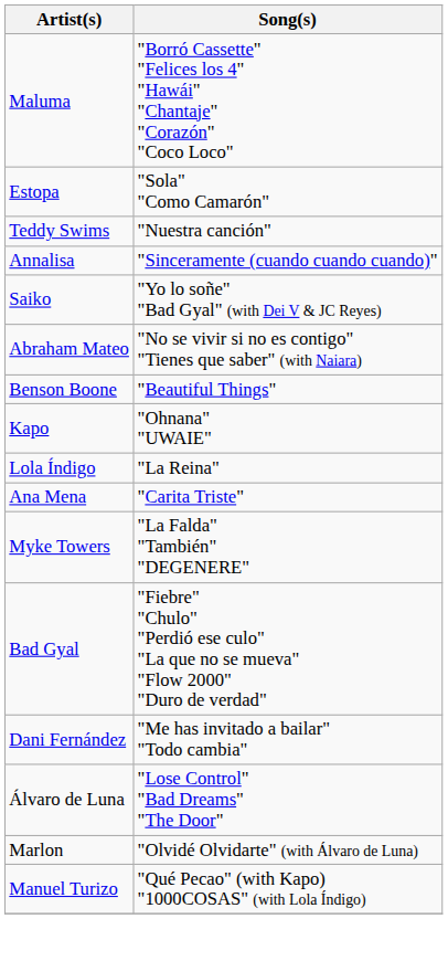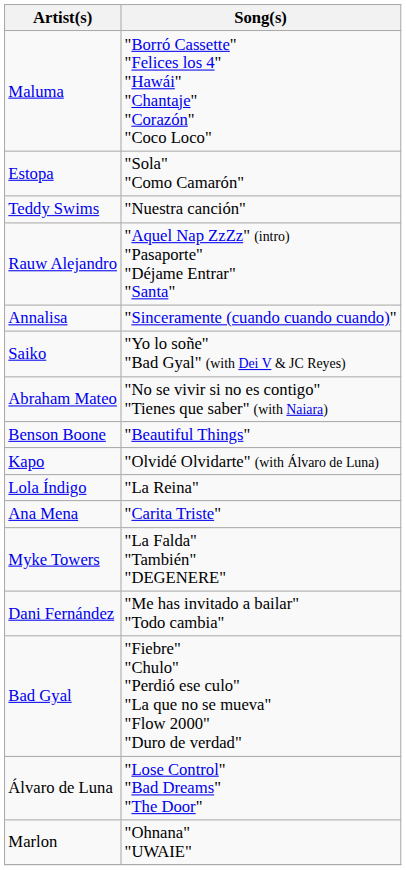 <table class="wikitable">
 <tr>
 <th>Artist(s)</th>
 <th>Song(s)</th>
 </tr>
 <tr>
 <td><a href='#'>Maluma</a></td>
 <td>"<a href='#'>Borró Cassette</a>"<br>"<a href='#'>Felices los 4</a>"<br>"<a href='#'>Hawái</a>"<br>"<a href='#'>Chantaje</a>"<br>"<a href='#'>Corazón</a>"<br>"Coco Loco"</td>
 </tr>
 <tr>
 <td><a href='#'>Estopa</a></td>
 <td>"Sola"<br>"Como Camarón"</td>
 </tr>
 <tr>
 <td><a href='#'>Teddy Swims</a></td>
 <td>"Nuestra canción"</td>
+</tr>
+<tr>
+<td><a href='#'>Rauw Alejandro</a></td>
+<td>"<a href='#'>Aquel Nap ZzZz</a>" <small>(intro)</small><br>"Pasaporte"<br>"Déjame Entrar"<br>"<a href='#'>Santa</a>"</td>
 </tr>
 <tr>
 <td><a href='#'>Annalisa</a></td>
 <td>"<a href='#'>Sinceramente (cuando cuando cuando)</a>"</td>
 </tr>
 <tr>
 <td><a href='#'>Saiko</a></td>
 <td>"Yo lo soñe"<br>"Bad Gyal" <small>(with <a href='#'>Dei V</a> & JC Reyes)</small></td>
 </tr>
 <tr>
 <td><a href='#'>Abraham Mateo</a></td>
 <td>"No se vivir si no es contigo"<br>"Tienes que saber" <small>(with <a href='#'>Naiara</a>)</small></td>
 </tr>
 <tr>
 <td><a href='#'>Benson Boone</a></td>
 <td>"<a href='#'>Beautiful Things</a>"</td>
 </tr>
 <tr>
 <td><a href='#'>Kapo</a></td>
-<td>"Ohnana"<br>"UWAIE"</td>
+<td>"Olvidé Olvidarte" <small>(with Álvaro de Luna)</small></td>
 </tr>
 <tr>
 <td><a href='#'>Lola Índigo</a></td>
 <td>"La Reina"</td>
 </tr>
 <tr>
 <td><a href='#'>Ana Mena</a></td>
 <td>"<a href='#'>Carita Triste</a>"</td>
 </tr>
 <tr>
 <td><a href='#'>Myke Towers</a></td>
 <td>"La Falda"<br>"También"<br>"DEGENERE"</td>
 </tr>
 <tr>
+<td><a href='#'>Dani Fernández</a></td>
+<td>"Me has invitado a bailar"<br>"Todo cambia"</td>
+</tr>
+<tr>
 <td><a href='#'>Bad Gyal</a></td>
 <td>"Fiebre"<br>"Chulo"<br>"Perdió ese culo"<br>"La que no se mueva"<br>"Flow 2000"<br>"Duro de verdad"</td>
-</tr>
-<tr>
-<td><a href='#'>Dani Fernández</a></td>
-<td>"Me has invitado a bailar"<br>"Todo cambia"</td>
 </tr>
 <tr>
 <td>Álvaro de Luna</td>
 <td>"<a href='#'>Lose Control</a>"<br>"<a href='#'>Bad Dreams</a>"<br>"<a href='#'>The Door</a>"</td>
 </tr>
 <tr>
 <td>Marlon</td>
-<td>"Olvidé Olvidarte" <small>(with Álvaro de Luna)</small></td>
-</tr>
-<tr>
-<td><a href='#'>Manuel Turizo</a></td>
-<td>"Qué Pecao" (with Kapo)<br>"1000COSAS" <small>(with Lola Índigo)</small></td>
+<td>"Ohnana"<br>"UWAIE"</td>
 </tr>
 <tr>
 </tr>
 </table>
